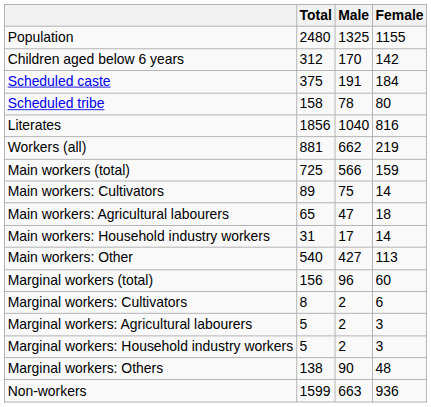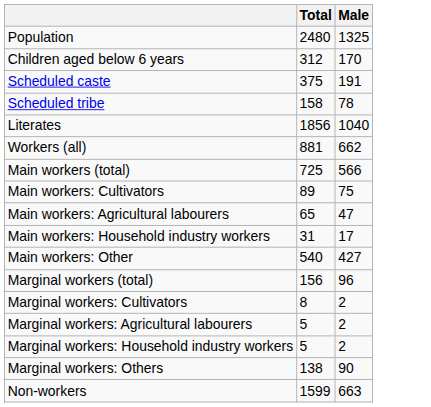 <table class="wikitable sortable">
 <tr>
 <th></th>
 <th>Total</th>
 <th>Male</th>
-<th>Female</th>
 </tr>
 <tr>
 <td>Population</td>
 <td>2480</td>
 <td>1325</td>
-<td>1155</td>
 </tr>
 <tr>
 <td>Children aged below 6 years</td>
 <td>312</td>
 <td>170</td>
-<td>142</td>
 </tr>
 <tr>
 <td><a href='#'>Scheduled caste</a></td>
 <td>375</td>
 <td>191</td>
-<td>184</td>
 </tr>
 <tr>
 <td><a href='#'>Scheduled tribe</a></td>
 <td>158</td>
 <td>78</td>
-<td>80</td>
 </tr>
 <tr>
 <td>Literates</td>
 <td>1856</td>
 <td>1040</td>
-<td>816</td>
 </tr>
 <tr>
 <td>Workers (all)</td>
 <td>881</td>
 <td>662</td>
-<td>219</td>
 </tr>
 <tr>
 <td>Main workers (total)</td>
 <td>725</td>
 <td>566</td>
-<td>159</td>
 </tr>
 <tr>
 <td>Main workers: Cultivators</td>
 <td>89</td>
 <td>75</td>
-<td>14</td>
 </tr>
 <tr>
 <td>Main workers: Agricultural labourers</td>
 <td>65</td>
 <td>47</td>
-<td>18</td>
 </tr>
 <tr>
 <td>Main workers: Household industry workers</td>
 <td>31</td>
 <td>17</td>
-<td>14</td>
 </tr>
 <tr>
 <td>Main workers: Other</td>
 <td>540</td>
 <td>427</td>
-<td>113</td>
 </tr>
 <tr>
 <td>Marginal workers (total)</td>
 <td>156</td>
 <td>96</td>
-<td>60</td>
 </tr>
 <tr>
 <td>Marginal workers: Cultivators</td>
 <td>8</td>
 <td>2</td>
-<td>6</td>
 </tr>
 <tr>
 <td>Marginal workers: Agricultural labourers</td>
 <td>5</td>
 <td>2</td>
-<td>3</td>
 </tr>
 <tr>
 <td>Marginal workers: Household industry workers</td>
 <td>5</td>
 <td>2</td>
-<td>3</td>
 </tr>
 <tr>
 <td>Marginal workers: Others</td>
 <td>138</td>
 <td>90</td>
-<td>48</td>
 </tr>
 <tr>
 <td>Non-workers</td>
 <td>1599</td>
 <td>663</td>
-<td>936</td>
 </tr>
 </table>
